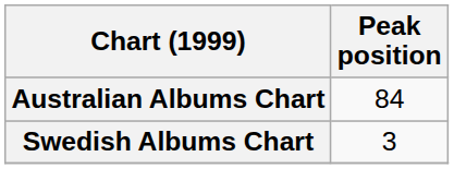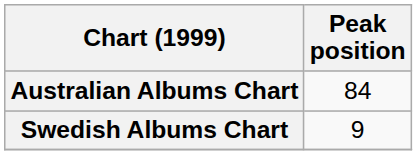 <table class="wikitable plainrowheaders sortable" style="text-align:center;" border="1">
 <tr>
 <th scope="col">Chart (1999)</th>
 <th scope="col">Peak<br>position</th>
 </tr>
 <tr>
 <th scope="row">Australian Albums Chart</th>
 <td>84</td>
 </tr>
 <tr>
 <th scope="row">Swedish Albums Chart</th>
-<td>3</td>
+<td>9</td>
 </tr>
 <tr>
 </tr>
 </table>
